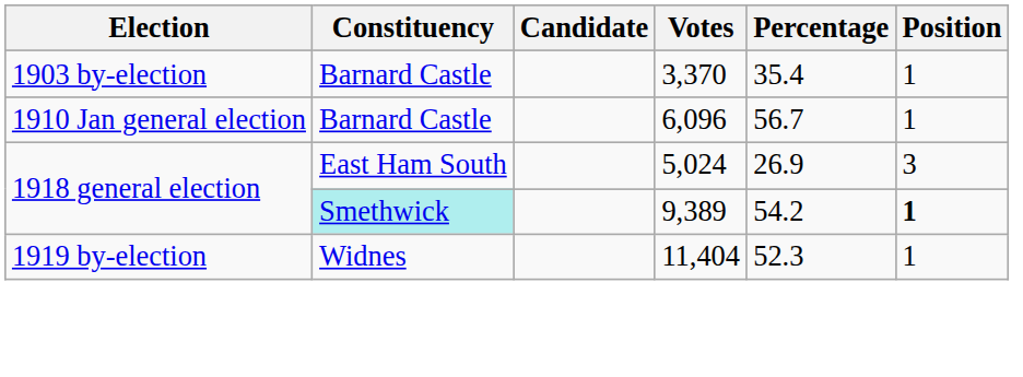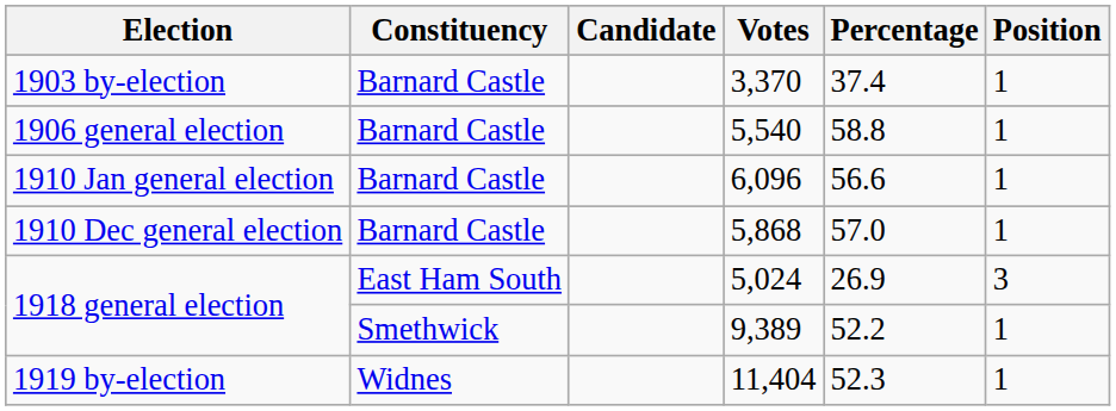 <table class="wikitable sortable">
 <tr>
 <th>Election</th>
 <th>Constituency</th>
 <th>Candidate</th>
 <th>Votes</th>
 <th>Percentage</th>
 <th>Position</th>
 </tr>
 <tr>
 <td><a href='#'>1903 by-election</a></td>
 <td><a href='#'>Barnard Castle</a></td>
 <td></td>
 <td>3,370</td>
-<td>35.4</td>
+<td>37.4</td>
+<td>1</td>
+</tr>
+<tr>
+<td><a href='#'>1906 general election</a></td>
+<td><a href='#'>Barnard Castle</a></td>
+<td></td>
+<td>5,540</td>
+<td>58.8</td>
 <td>1</td>
 </tr>
 <tr>
 <td><a href='#'>1910 Jan general election</a></td>
 <td><a href='#'>Barnard Castle</a></td>
 <td></td>
 <td>6,096</td>
-<td>56.7</td>
+<td>56.6</td>
+<td>1</td>
+</tr>
+<tr>
+<td><a href='#'>1910 Dec general election</a></td>
+<td><a href='#'>Barnard Castle</a></td>
+<td></td>
+<td>5,868</td>
+<td>57.0</td>
 <td>1</td>
 </tr>
 <tr>
 <td rowspan=2><a href='#'>1918 general election</a></td>
 <td><a href='#'>East Ham South</a></td>
 <td></td>
 <td>5,024</td>
 <td>26.9</td>
 <td>3</td>
 </tr>
 <tr>
-<td style="background: paleturquoise;"><a href='#'>Smethwick</a></td>
+<td><a href='#'>Smethwick</a></td>
 <td></td>
 <td>9,389</td>
-<td>54.2</td>
-<td><strong>1</strong></td>
+<td>52.2</td>
+<td>1</td>
 </tr>
 <tr>
 <td><a href='#'>1919 by-election</a></td>
 <td><a href='#'>Widnes</a></td>
 <td></td>
 <td>11,404</td>
 <td>52.3</td>
 <td>1</td>
 </tr>
 </table>
